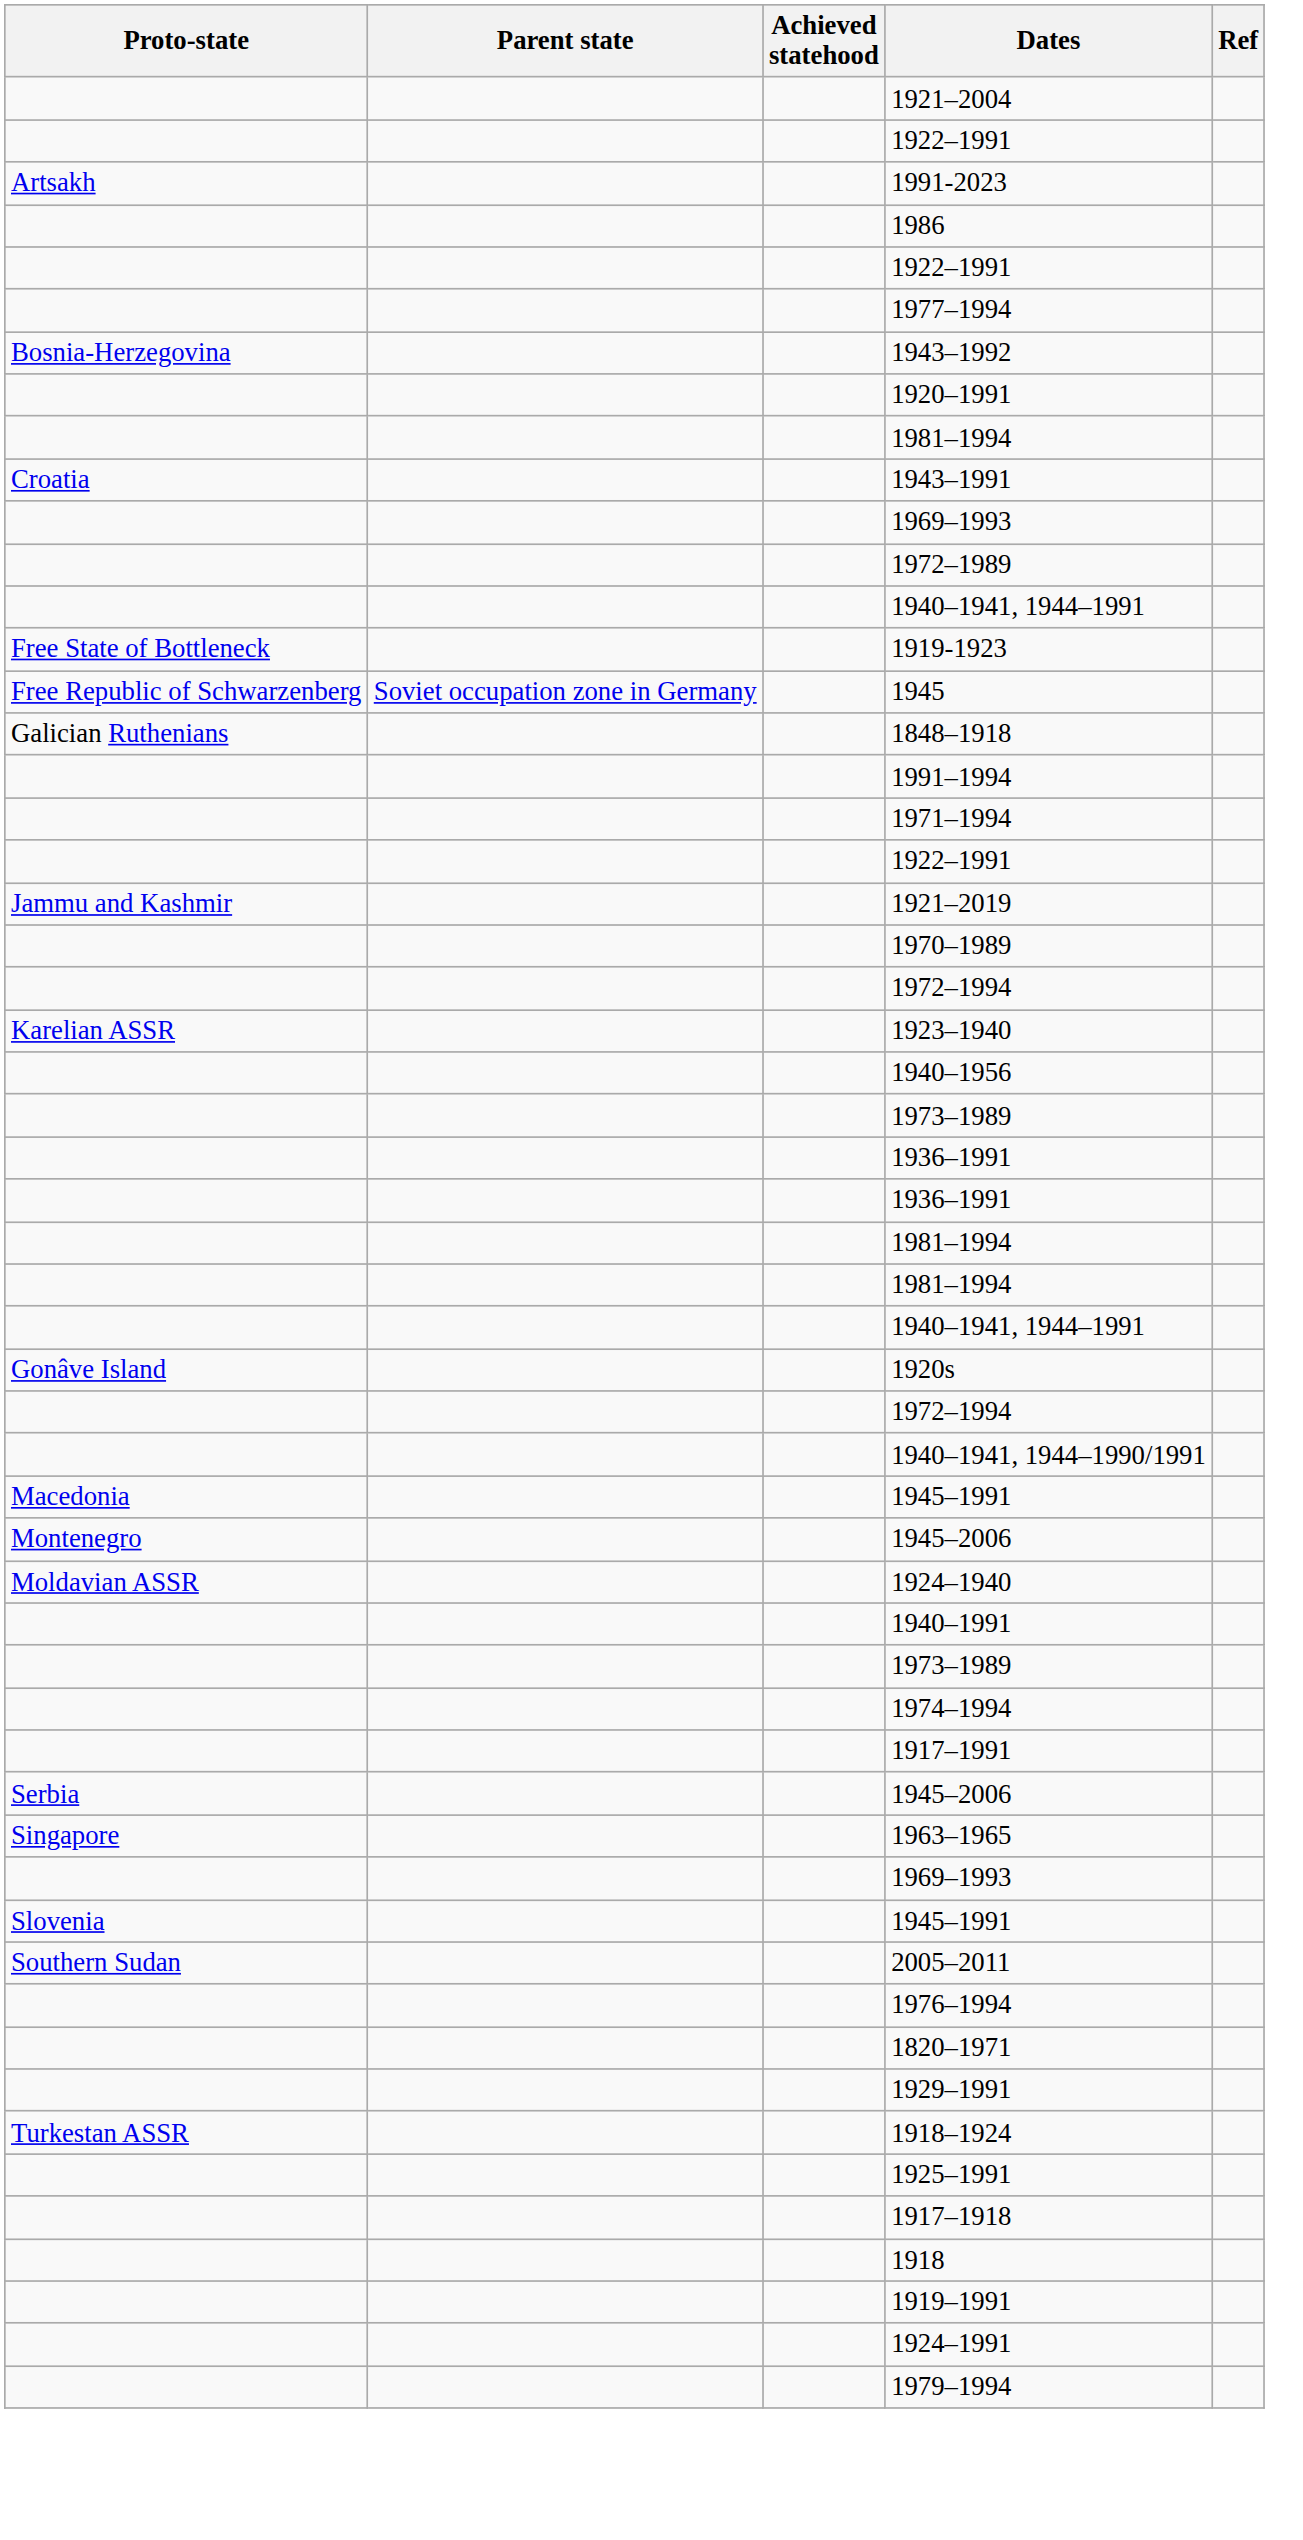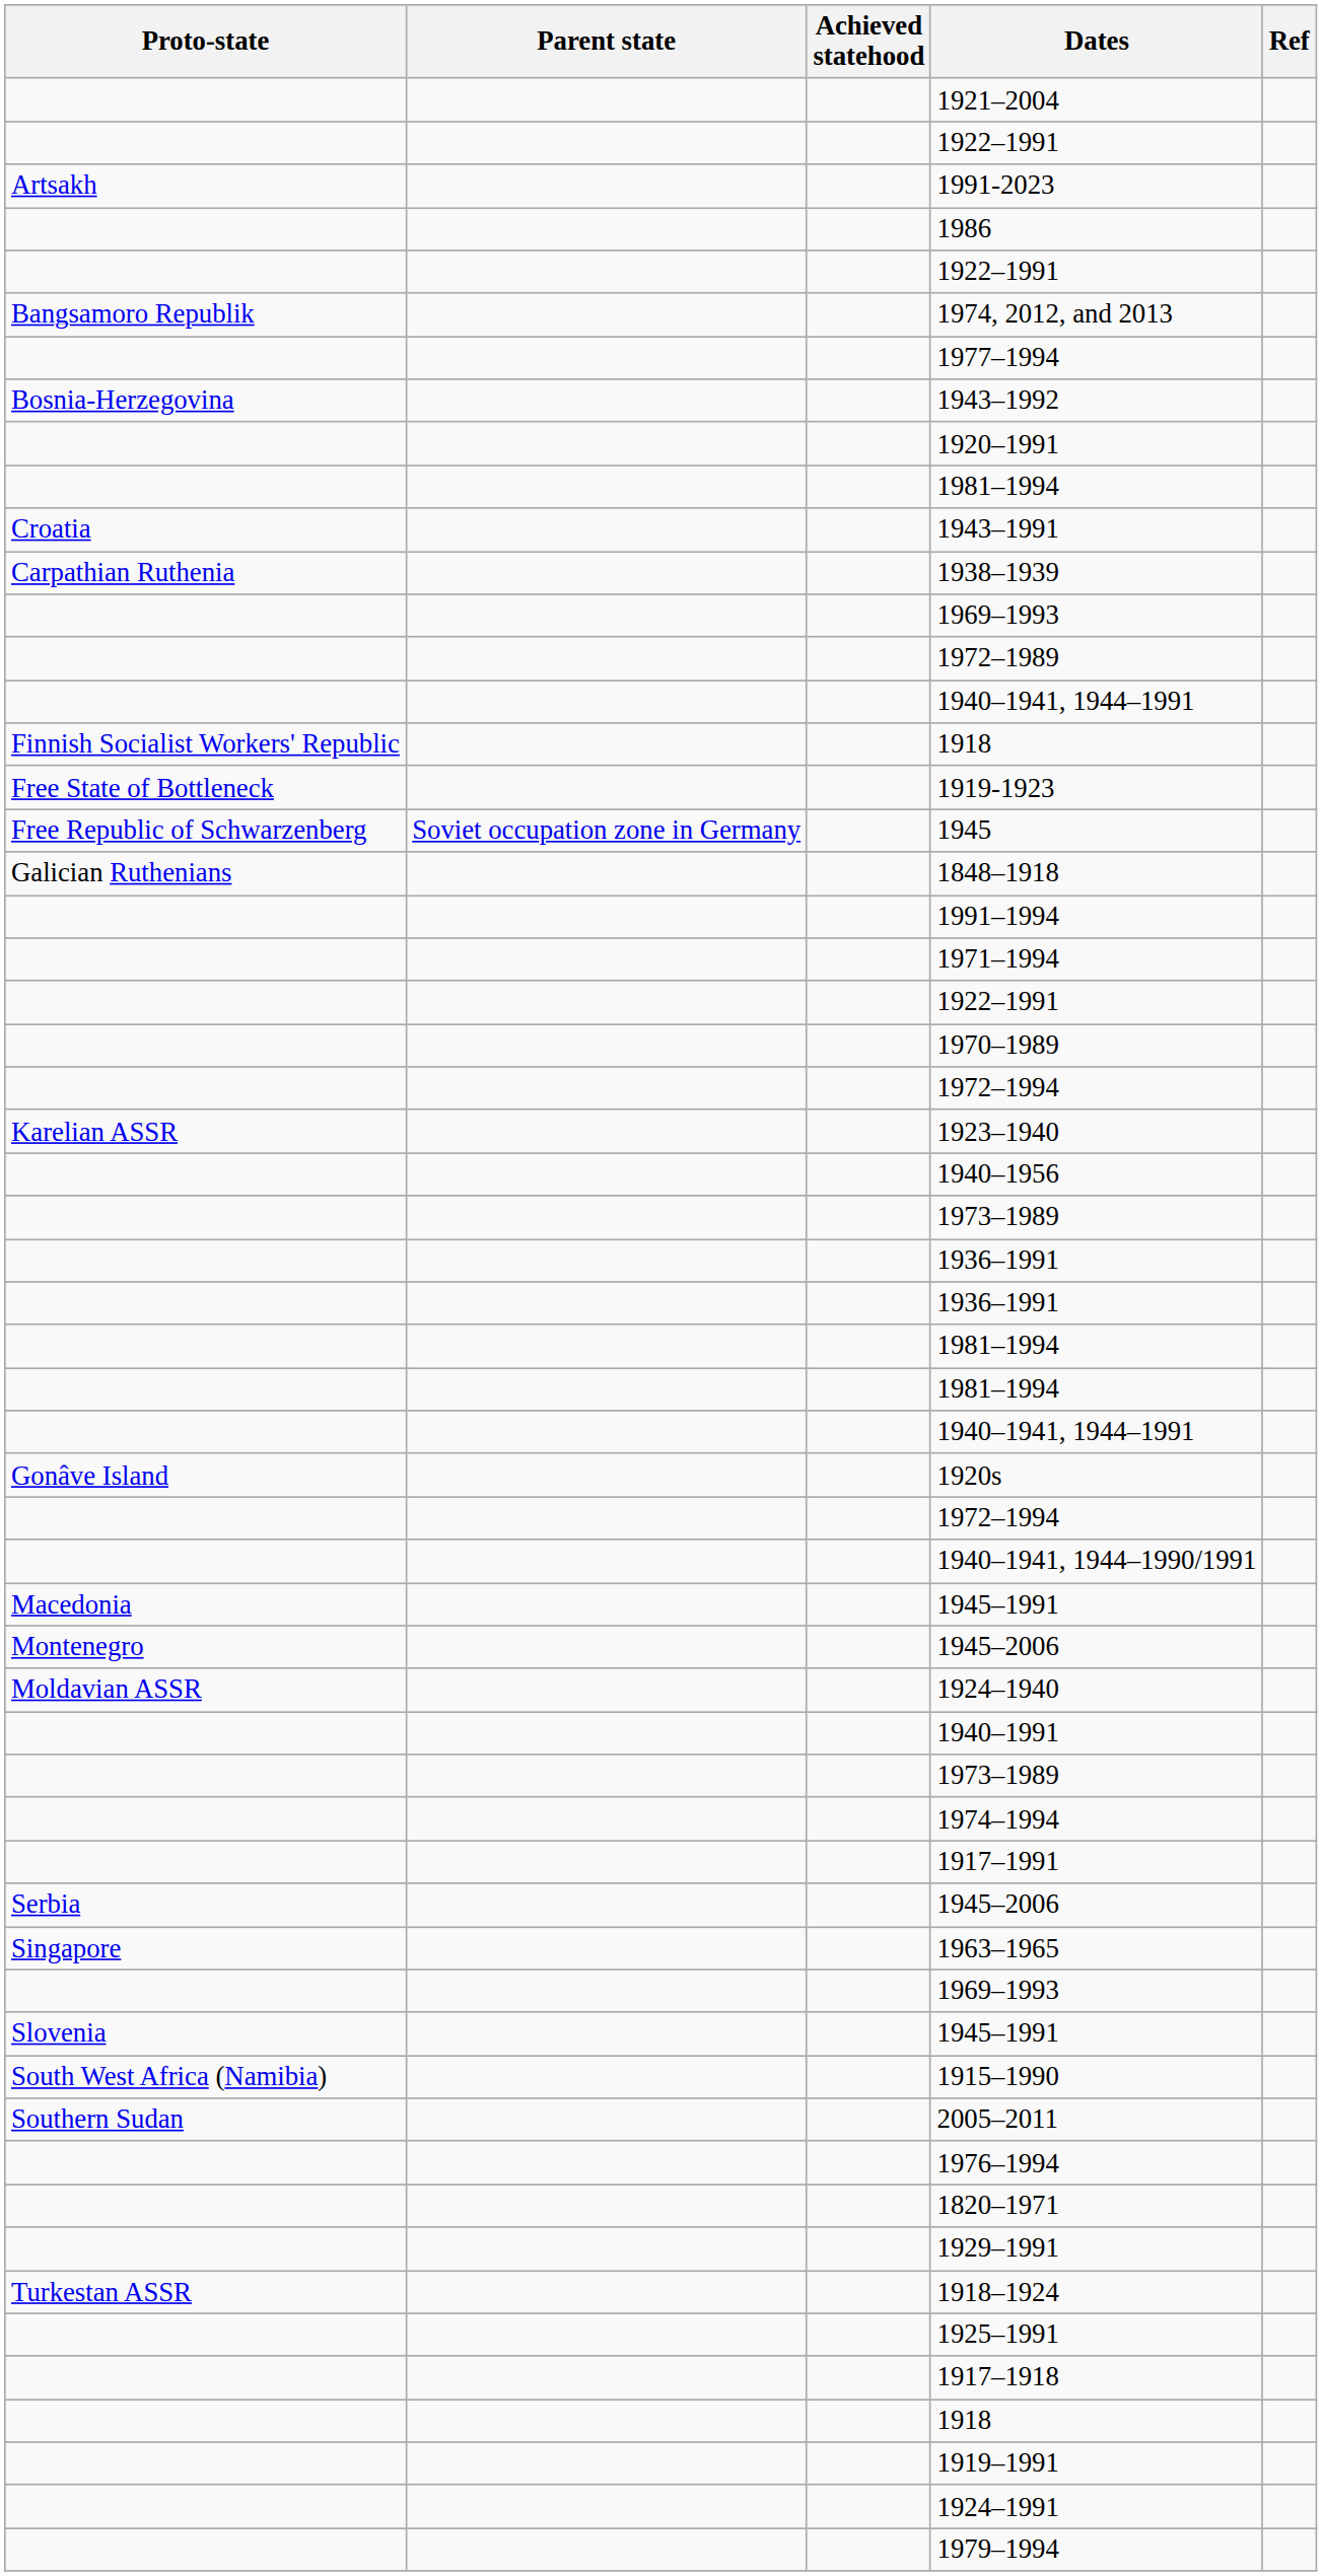 <table class="wikitable sortable" style="text-align:left">
 <tr>
 <th>Proto-state</th>
 <th>Parent state</th>
 <th>Achieved<br>statehood</th>
 <th>Dates</th>
 <th>Ref</th>
 </tr>
 <tr>
 <td></td>
 <td></td>
 <td></td>
 <td>1921–2004</td>
 <td></td>
 </tr>
 <tr>
 <td></td>
 <td><br></td>
 <td></td>
 <td>1922–1991</td>
 <td></td>
 </tr>
 <tr>
 <td> <a href='#'>Artsakh</a></td>
 <td></td>
 <td></td>
 <td>1991-2023</td>
 <td></td>
 </tr>
 <tr>
 <td></td>
 <td></td>
 <td></td>
 <td>1986</td>
 <td></td>
 </tr>
 <tr>
 <td></td>
 <td><br></td>
 <td></td>
 <td>1922–1991</td>
 <td></td>
 </tr>
 <tr>
+<td><a href='#'>Bangsamoro Republik</a></td>
+<td></td>
+<td></td>
+<td>1974, 2012, and 2013</td>
+<td></td>
+</tr>
+<tr>
 <td></td>
 <td></td>
 <td></td>
 <td>1977–1994</td>
 <td></td>
 </tr>
 <tr>
 <td> <a href='#'>Bosnia-Herzegovina</a></td>
 <td></td>
 <td></td>
 <td>1943–1992</td>
 <td></td>
 </tr>
 <tr>
 <td></td>
 <td><br></td>
 <td></td>
 <td>1920–1991</td>
 <td></td>
 </tr>
 <tr>
 <td></td>
 <td></td>
 <td></td>
 <td>1981–1994</td>
 <td></td>
 </tr>
 <tr>
 <td> <a href='#'>Croatia</a></td>
 <td></td>
 <td></td>
 <td>1943–1991</td>
 <td></td>
 </tr>
 <tr>
+<td> <a href='#'>Carpathian Ruthenia</a></td>
+<td></td>
+<td></td>
+<td>1938–1939</td>
+<td></td>
+</tr>
+<tr>
 <td></td>
 <td></td>
 <td></td>
 <td>1969–1993</td>
 <td></td>
 </tr>
 <tr>
 <td></td>
 <td></td>
 <td></td>
 <td>1972–1989</td>
 <td></td>
 </tr>
 <tr>
 <td></td>
 <td></td>
 <td></td>
 <td>1940–1941, 1944–1991</td>
+<td></td>
+</tr>
+<tr>
+<td> <a href='#'>Finnish Socialist Workers' Republic</a></td>
+<td></td>
+<td></td>
+<td>1918</td>
 <td></td>
 </tr>
 <tr>
 <td> <a href='#'>Free State of Bottleneck</a></td>
 <td><br></td>
 <td></td>
 <td>1919-1923</td>
 <td></td>
 </tr>
 <tr>
 <td> <a href='#'>Free Republic of Schwarzenberg</a></td>
 <td> <a href='#'>Soviet occupation zone in Germany</a></td>
 <td></td>
 <td>1945</td>
 <td></td>
 </tr>
 <tr>
 <td> Galician <a href='#'>Ruthenians</a></td>
 <td></td>
 <td></td>
 <td>1848–1918</td>
 <td></td>
 </tr>
 <tr>
 <td></td>
 <td></td>
 <td></td>
 <td>1991–1994</td>
 <td></td>
 </tr>
 <tr>
 <td></td>
 <td></td>
 <td></td>
 <td>1971–1994</td>
 <td></td>
 </tr>
 <tr>
 <td></td>
 <td><br></td>
 <td></td>
 <td>1922–1991</td>
-<td></td>
-</tr>
-<tr>
-<td> <a href='#'>Jammu and Kashmir</a></td>
-<td></td>
-<td></td>
-<td>1921–2019</td>
 <td></td>
 </tr>
 <tr>
 <td></td>
 <td></td>
 <td></td>
 <td>1970–1989</td>
 <td></td>
 </tr>
 <tr>
 <td></td>
 <td></td>
 <td></td>
 <td>1972–1994</td>
 <td></td>
 </tr>
 <tr>
 <td> <a href='#'>Karelian ASSR</a></td>
 <td><br></td>
 <td></td>
 <td>1923–1940</td>
 <td></td>
 </tr>
 <tr>
 <td></td>
 <td></td>
 <td></td>
 <td>1940–1956</td>
 <td></td>
 </tr>
 <tr>
 <td></td>
 <td></td>
 <td></td>
 <td>1973–1989</td>
 <td></td>
 </tr>
 <tr>
 <td></td>
 <td></td>
 <td></td>
 <td>1936–1991</td>
 <td></td>
 </tr>
 <tr>
 <td></td>
 <td></td>
 <td></td>
 <td>1936–1991</td>
 <td></td>
 </tr>
 <tr>
 <td></td>
 <td></td>
 <td></td>
 <td>1981–1994</td>
 <td></td>
 </tr>
 <tr>
 <td></td>
 <td></td>
 <td></td>
 <td>1981–1994</td>
 <td></td>
 </tr>
 <tr>
 <td></td>
 <td></td>
 <td></td>
 <td>1940–1941, 1944–1991</td>
 <td></td>
 </tr>
 <tr>
 <td><a href='#'>Gonâve Island</a></td>
 <td></td>
 <td></td>
 <td>1920s</td>
 <td></td>
 </tr>
 <tr>
 <td></td>
 <td></td>
 <td></td>
 <td>1972–1994</td>
 <td></td>
 </tr>
 <tr>
 <td></td>
 <td></td>
 <td></td>
 <td>1940–1941, 1944–1990/1991</td>
 <td></td>
 </tr>
 <tr>
 <td> <a href='#'>Macedonia</a></td>
 <td></td>
 <td></td>
 <td>1945–1991</td>
 <td></td>
 </tr>
 <tr>
 <td> <a href='#'>Montenegro</a></td>
 <td><br></td>
 <td></td>
 <td>1945–2006</td>
 <td></td>
 </tr>
 <tr>
 <td> <a href='#'>Moldavian ASSR</a></td>
 <td><br></td>
 <td></td>
 <td>1924–1940</td>
 <td></td>
 </tr>
 <tr>
 <td></td>
 <td></td>
 <td></td>
 <td>1940–1991</td>
 <td></td>
 </tr>
 <tr>
 <td></td>
 <td></td>
 <td></td>
 <td>1973–1989</td>
 <td></td>
 </tr>
 <tr>
 <td></td>
 <td></td>
 <td></td>
 <td>1974–1994</td>
 <td></td>
 </tr>
 <tr>
 <td></td>
 <td></td>
 <td></td>
 <td>1917–1991</td>
 <td></td>
 </tr>
 <tr>
 <td> <a href='#'>Serbia</a></td>
 <td><br></td>
 <td></td>
 <td>1945–2006</td>
 <td></td>
 </tr>
 <tr>
 <td> <a href='#'>Singapore</a></td>
 <td></td>
 <td></td>
 <td>1963–1965</td>
 <td></td>
 </tr>
 <tr>
 <td></td>
 <td></td>
 <td></td>
 <td>1969–1993</td>
 <td></td>
 </tr>
 <tr>
 <td> <a href='#'>Slovenia</a></td>
 <td></td>
 <td></td>
 <td>1945–1991</td>
 <td></td>
 </tr>
 <tr>
+<td> <a href='#'>South West Africa</a> (<a href='#'>Namibia</a>)</td>
+<td></td>
+<td></td>
+<td>1915–1990</td>
+<td></td>
+</tr>
+<tr>
 <td> <a href='#'>Southern Sudan</a></td>
 <td></td>
 <td></td>
 <td>2005–2011</td>
 <td></td>
 </tr>
 <tr>
 <td></td>
 <td></td>
 <td></td>
 <td>1976–1994</td>
 <td></td>
 </tr>
 <tr>
 <td></td>
 <td></td>
 <td></td>
 <td>1820–1971</td>
 <td></td>
 </tr>
 <tr>
 <td></td>
 <td></td>
 <td></td>
 <td>1929–1991</td>
 <td></td>
 </tr>
 <tr>
 <td> <a href='#'>Turkestan ASSR</a></td>
 <td></td>
 <td></td>
 <td>1918–1924</td>
 <td></td>
 </tr>
 <tr>
 <td></td>
 <td></td>
 <td></td>
 <td>1925–1991</td>
 <td></td>
 </tr>
 <tr>
 <td></td>
 <td></td>
 <td></td>
 <td>1917–1918</td>
 <td></td>
 </tr>
 <tr>
 <td></td>
 <td></td>
 <td></td>
 <td>1918</td>
 <td></td>
 </tr>
 <tr>
 <td></td>
 <td><br></td>
 <td></td>
 <td>1919–1991</td>
 <td></td>
 </tr>
 <tr>
 <td></td>
 <td></td>
 <td></td>
 <td>1924–1991</td>
 <td></td>
 </tr>
 <tr>
 <td></td>
 <td></td>
 <td></td>
 <td>1979–1994</td>
 <td></td>
 </tr>
 </table>
